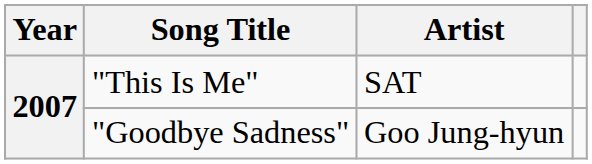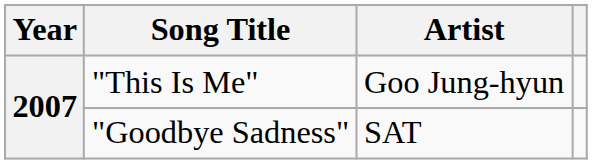 <table class="wikitable  plainrowheaders">
 <tr>
 <th scope="col">Year</th>
 <th scope="col">Song Title</th>
 <th scope="col">Artist</th>
 <th scope="col" class="unsortable"></th>
 </tr>
 <tr>
 <th scope="row"  rowspan=2>2007</th>
 <td>"This Is Me"  </td>
-<td>SAT</td>
+<td>Goo Jung-hyun</td>
 <td></td>
 </tr>
 <tr>
 <td>"Goodbye Sadness" </td>
-<td>Goo Jung-hyun</td>
+<td>SAT</td>
 <td></td>
 </tr>
 </table>
